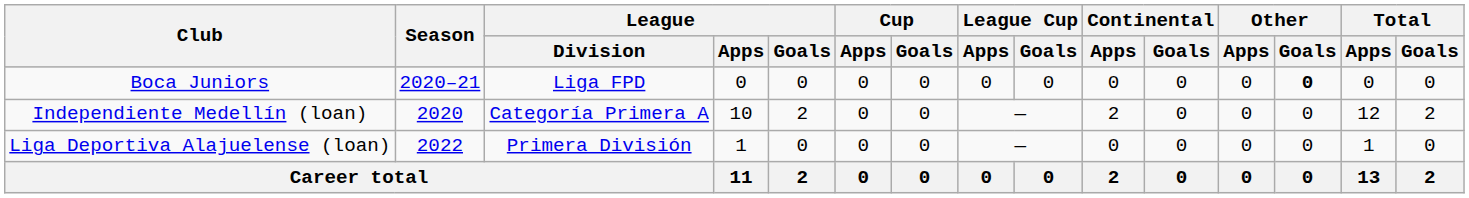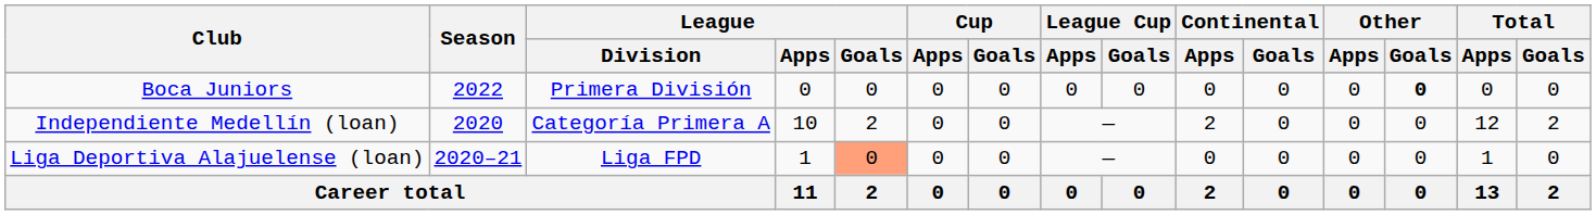 <table class="wikitable" style="text-align:center">
 <tr>
 <th rowspan="2">Club</th>
 <th rowspan="2">Season</th>
 <th colspan="3">League</th>
 <th colspan="2">Cup</th>
 <th colspan="2">League Cup</th>
 <th colspan="2">Continental</th>
 <th colspan="2">Other</th>
 <th colspan="2">Total</th>
 </tr>
 <tr>
 <th>Division</th>
 <th>Apps</th>
 <th>Goals</th>
 <th>Apps</th>
 <th>Goals</th>
 <th>Apps</th>
 <th>Goals</th>
 <th>Apps</th>
 <th>Goals</th>
 <th>Apps</th>
 <th>Goals</th>
 <th>Apps</th>
 <th>Goals</th>
 </tr>
 <tr>
 <td rowspan="1"><a href='#'>Boca Juniors</a></td>
-<td><a href='#'>2020–21</a></td>
-<td rowspan="1"><a href='#'>Liga FPD</a></td>
+<td><a href='#'>2022</a></td>
+<td rowspan="1"><a href='#'>Primera División</a></td>
 <td>0</td>
 <td>0</td>
 <td>0</td>
 <td>0</td>
 <td>0</td>
 <td>0</td>
 <td>0</td>
 <td>0</td>
 <td>0</td>
 <td><strong>0</strong></td>
 <td>0</td>
 <td>0</td>
 </tr>
 <tr>
 <td rowspan="1"><a href='#'>Independiente Medellín</a> (loan)</td>
 <td><a href='#'>2020</a></td>
 <td rowspan="1"><a href='#'>Categoría Primera A</a></td>
 <td>10</td>
 <td>2</td>
 <td>0</td>
 <td>0</td>
 <td colspan="2">—</td>
 <td>2</td>
 <td>0</td>
 <td>0</td>
 <td>0</td>
 <td>12</td>
 <td>2</td>
 </tr>
 <tr>
 <td rowspan="1"><a href='#'>Liga Deportiva Alajuelense</a> (loan)</td>
-<td><a href='#'>2022</a></td>
-<td rowspan="1"><a href='#'>Primera División</a></td>
+<td><a href='#'>2020–21</a></td>
+<td rowspan="1"><a href='#'>Liga FPD</a></td>
 <td>1</td>
-<td>0</td>
+<td style="background: lightsalmon;">0</td>
 <td>0</td>
 <td>0</td>
 <td colspan="2">—</td>
 <td>0</td>
 <td>0</td>
 <td>0</td>
 <td>0</td>
 <td>1</td>
 <td>0</td>
 </tr>
 <tr>
 <th colspan="3">Career total</th>
 <th>11</th>
 <th>2</th>
 <th>0</th>
 <th>0</th>
 <th>0</th>
 <th>0</th>
 <th>2</th>
 <th>0</th>
 <th>0</th>
 <th>0</th>
 <th>13</th>
 <th>2</th>
 </tr>
 </table>
